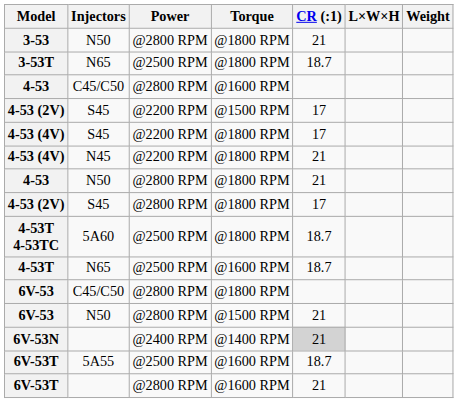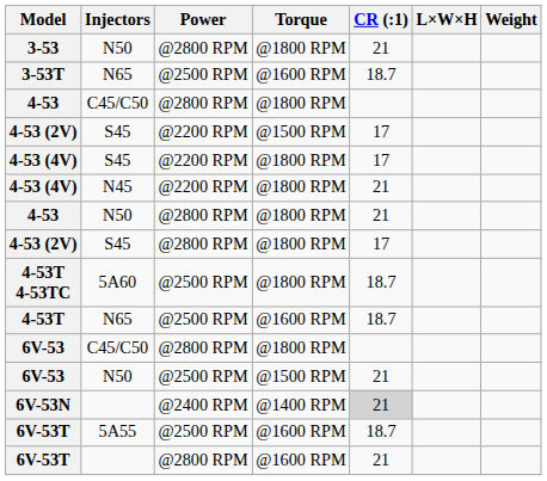 <table class="wikitable sortable" style="font-size:90%;text-align:center;">
 <tr>
 <th>Model</th>
 <th>Injectors</th>
 <th>Power</th>
 <th>Torque</th>
 <th><a href='#'>CR</a> (:1)</th>
 <th>L×W×H</th>
 <th>Weight</th>
 </tr>
 <tr>
 <th>3-53</th>
 <td>N50</td>
 <td> @2800 RPM</td>
 <td> @1800 RPM</td>
 <td>21</td>
 <td></td>
 <td></td>
 </tr>
 <tr>
 <th>3-53T</th>
 <td>N65</td>
 <td> @2500 RPM</td>
-<td> @1800 RPM</td>
+<td> @1600 RPM</td>
 <td>18.7</td>
 <td></td>
 <td></td>
 </tr>
 <tr>
 <th>4-53</th>
 <td>C45/C50</td>
 <td> @2800 RPM</td>
-<td> @1600 RPM</td>
+<td> @1800 RPM</td>
 <td></td>
 <td></td>
 <td></td>
 </tr>
 <tr>
 <th>4-53 (2V)</th>
 <td>S45</td>
 <td> @2200 RPM</td>
 <td> @1500 RPM</td>
 <td>17</td>
 <td></td>
 <td></td>
 </tr>
 <tr>
 <th>4-53 (4V)</th>
 <td>S45</td>
 <td> @2200 RPM</td>
 <td> @1800 RPM</td>
 <td>17</td>
 <td></td>
 <td></td>
 </tr>
 <tr>
 <th>4-53 (4V)</th>
 <td>N45</td>
 <td> @2200 RPM</td>
 <td> @1800 RPM</td>
 <td>21</td>
 <td></td>
 <td></td>
 </tr>
 <tr>
 <th>4-53</th>
 <td>N50</td>
 <td> @2800 RPM</td>
 <td> @1800 RPM</td>
 <td>21</td>
 <td></td>
 <td></td>
 </tr>
 <tr>
 <th>4-53 (2V)</th>
 <td>S45</td>
 <td> @2800 RPM</td>
 <td> @1800 RPM</td>
 <td>17</td>
 <td></td>
 <td></td>
 </tr>
 <tr>
 <th>4-53T<br>4-53TC</th>
 <td>5A60</td>
 <td> @2500 RPM</td>
 <td> @1800 RPM</td>
 <td>18.7</td>
 <td></td>
 <td></td>
 </tr>
 <tr>
 <th>4-53T</th>
 <td>N65</td>
 <td> @2500 RPM</td>
 <td> @1600 RPM</td>
 <td>18.7</td>
 <td></td>
 <td></td>
 </tr>
 <tr>
 <th>6V-53</th>
 <td>C45/C50</td>
 <td> @2800 RPM</td>
 <td> @1800 RPM</td>
 <td></td>
 <td></td>
 <td></td>
 </tr>
 <tr>
 <th>6V-53</th>
 <td>N50</td>
-<td> @2800 RPM</td>
+<td> @2500 RPM</td>
 <td> @1500 RPM</td>
 <td>21</td>
 <td></td>
 <td></td>
 </tr>
 <tr>
 <th>6V-53N</th>
 <td></td>
 <td> @2400 RPM</td>
 <td> @1400 RPM</td>
 <td style="background: lightgrey;">21</td>
 <td></td>
 <td></td>
 </tr>
 <tr>
 <th>6V-53T</th>
 <td>5A55</td>
 <td> @2500 RPM</td>
 <td> @1600 RPM</td>
 <td>18.7</td>
 <td></td>
 <td></td>
 </tr>
 <tr>
 <th>6V-53T</th>
 <td></td>
 <td> @2800 RPM</td>
 <td> @1600 RPM</td>
 <td>21</td>
 <td></td>
 <td></td>
 </tr>
 </table>
